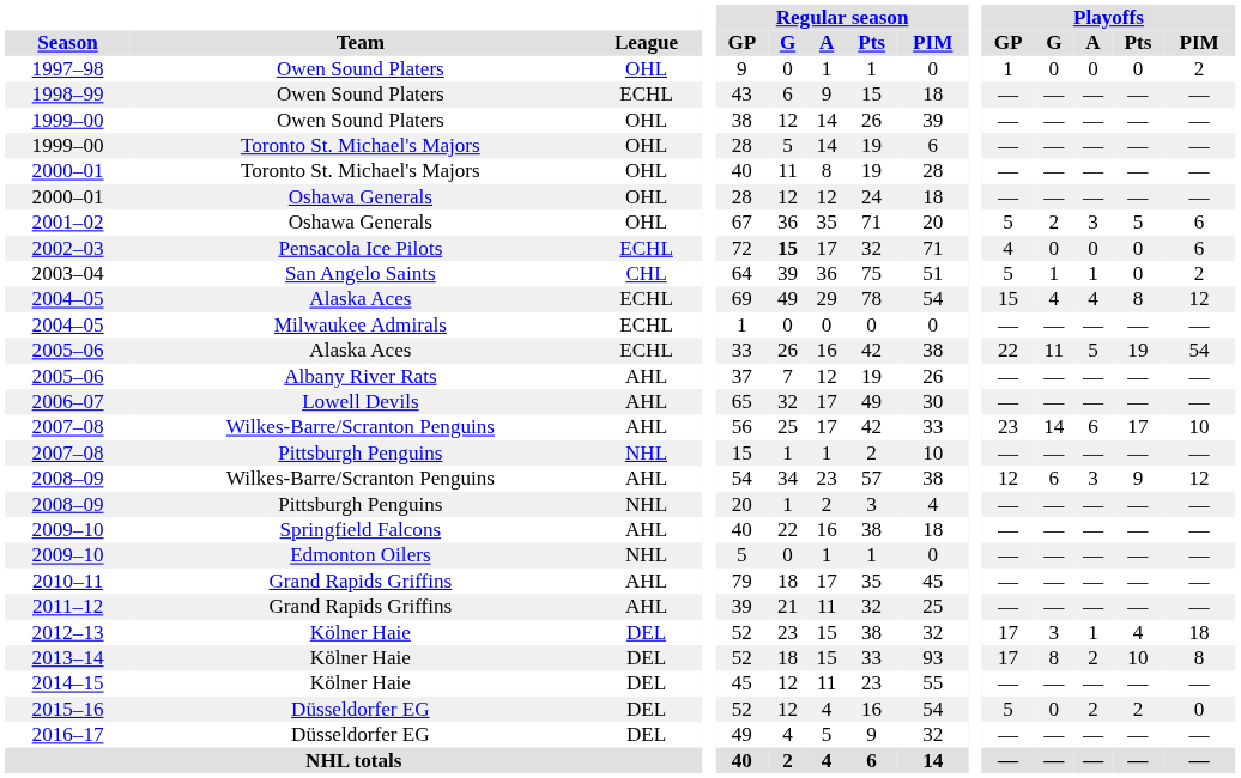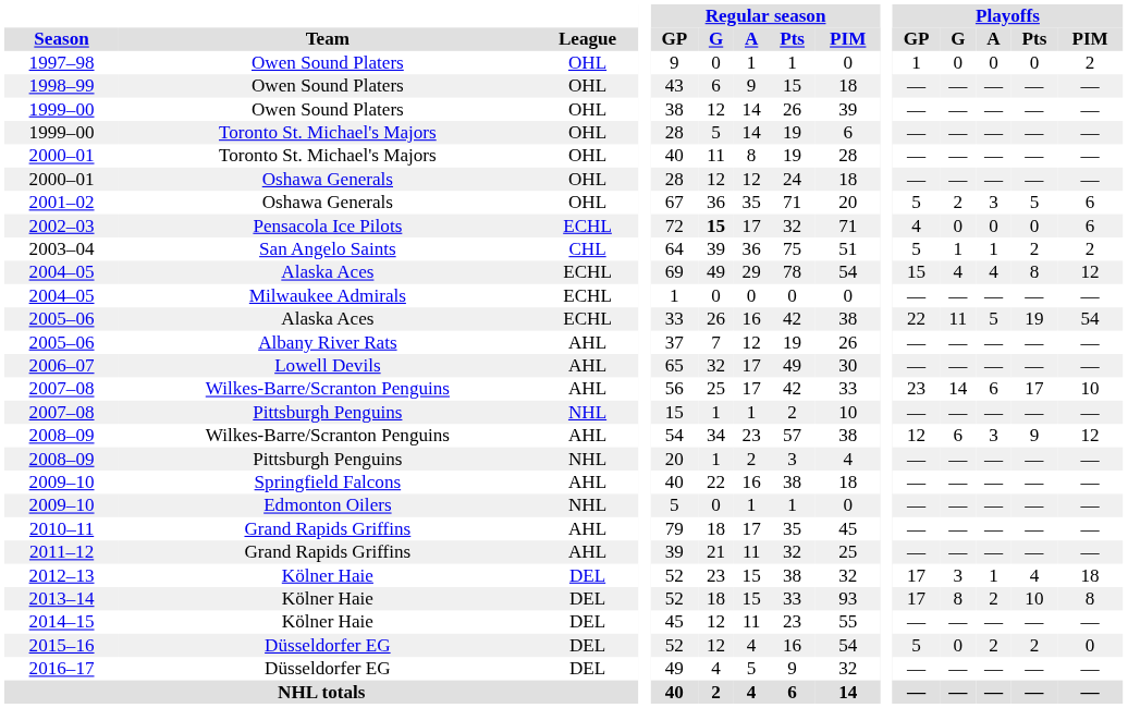 <table border="0" cellpadding="1" cellspacing="0" style="text-align:center; width:60em;">
 <tr style="background:#e0e0e0;">
 <th colspan="3" bgcolor="#ffffff"> </th>
 <th rowspan="103" bgcolor="#ffffff"> </th>
 <th colspan="5"><a href='#'>Regular season</a></th>
 <th rowspan="103" bgcolor="#ffffff"> </th>
 <th colspan="5"><a href='#'>Playoffs</a></th>
 </tr>
 <tr style="background:#e0e0e0;">
 <th><a href='#'>Season</a></th>
 <th>Team</th>
 <th>League</th>
 <th>GP</th>
 <th><a href='#'>G</a></th>
 <th><a href='#'>A</a></th>
 <th><a href='#'>Pts</a></th>
 <th><a href='#'>PIM</a></th>
 <th>GP</th>
 <th>G</th>
 <th>A</th>
 <th>Pts</th>
 <th>PIM</th>
 </tr>
 <tr>
 <td><a href='#'>1997–98</a></td>
 <td><a href='#'>Owen Sound Platers</a></td>
 <td><a href='#'>OHL</a></td>
 <td>9</td>
 <td>0</td>
 <td>1</td>
 <td>1</td>
 <td>0</td>
 <td>1</td>
 <td>0</td>
 <td>0</td>
 <td>0</td>
 <td>2</td>
 </tr>
 <tr style="background:#f0f0f0;">
 <td><a href='#'>1998–99</a></td>
 <td>Owen Sound Platers</td>
-<td>ECHL</td>
+<td>OHL</td>
 <td>43</td>
 <td>6</td>
 <td>9</td>
 <td>15</td>
 <td>18</td>
 <td>—</td>
 <td>—</td>
 <td>—</td>
 <td>—</td>
 <td>—</td>
 </tr>
 <tr>
 <td><a href='#'>1999–00</a></td>
 <td>Owen Sound Platers</td>
 <td>OHL</td>
 <td>38</td>
 <td>12</td>
 <td>14</td>
 <td>26</td>
 <td>39</td>
 <td>—</td>
 <td>—</td>
 <td>—</td>
 <td>—</td>
 <td>—</td>
 </tr>
 <tr style="background:#f0f0f0;">
 <td>1999–00</td>
 <td><a href='#'>Toronto St. Michael's Majors</a></td>
 <td>OHL</td>
 <td>28</td>
 <td>5</td>
 <td>14</td>
 <td>19</td>
 <td>6</td>
 <td>—</td>
 <td>—</td>
 <td>—</td>
 <td>—</td>
 <td>—</td>
 </tr>
 <tr>
 <td><a href='#'>2000–01</a></td>
 <td>Toronto St. Michael's Majors</td>
 <td>OHL</td>
 <td>40</td>
 <td>11</td>
 <td>8</td>
 <td>19</td>
 <td>28</td>
 <td>—</td>
 <td>—</td>
 <td>—</td>
 <td>—</td>
 <td>—</td>
 </tr>
 <tr style="background:#f0f0f0;">
 <td>2000–01</td>
 <td><a href='#'>Oshawa Generals</a></td>
 <td>OHL</td>
 <td>28</td>
 <td>12</td>
 <td>12</td>
 <td>24</td>
 <td>18</td>
 <td>—</td>
 <td>—</td>
 <td>—</td>
 <td>—</td>
 <td>—</td>
 </tr>
 <tr>
 <td><a href='#'>2001–02</a></td>
 <td>Oshawa Generals</td>
 <td>OHL</td>
 <td>67</td>
 <td>36</td>
 <td>35</td>
 <td>71</td>
 <td>20</td>
 <td>5</td>
 <td>2</td>
 <td>3</td>
 <td>5</td>
 <td>6</td>
 </tr>
 <tr style="background:#f0f0f0;">
 <td><a href='#'>2002–03</a></td>
 <td><a href='#'>Pensacola Ice Pilots</a></td>
 <td><a href='#'>ECHL</a></td>
 <td>72</td>
 <td><strong>15</strong></td>
 <td>17</td>
 <td>32</td>
 <td>71</td>
 <td>4</td>
 <td>0</td>
 <td>0</td>
 <td>0</td>
 <td>6</td>
 </tr>
 <tr>
 <td>2003–04</td>
 <td><a href='#'>San Angelo Saints</a></td>
 <td><a href='#'>CHL</a></td>
 <td>64</td>
 <td>39</td>
 <td>36</td>
 <td>75</td>
 <td>51</td>
 <td>5</td>
 <td>1</td>
 <td>1</td>
-<td>0</td>
+<td>2</td>
 <td>2</td>
 </tr>
 <tr style="background:#f0f0f0;">
 <td><a href='#'>2004–05</a></td>
 <td><a href='#'>Alaska Aces</a></td>
 <td>ECHL</td>
 <td>69</td>
 <td>49</td>
 <td>29</td>
 <td>78</td>
 <td>54</td>
 <td>15</td>
 <td>4</td>
 <td>4</td>
 <td>8</td>
 <td>12</td>
 </tr>
 <tr>
 <td><a href='#'>2004–05</a></td>
 <td><a href='#'>Milwaukee Admirals</a></td>
 <td>ECHL</td>
 <td>1</td>
 <td>0</td>
 <td>0</td>
 <td>0</td>
 <td>0</td>
 <td>—</td>
 <td>—</td>
 <td>—</td>
 <td>—</td>
 <td>—</td>
 </tr>
 <tr style="background:#f0f0f0;">
 <td><a href='#'>2005–06</a></td>
 <td>Alaska Aces</td>
 <td>ECHL</td>
 <td>33</td>
 <td>26</td>
 <td>16</td>
 <td>42</td>
 <td>38</td>
 <td>22</td>
 <td>11</td>
 <td>5</td>
 <td>19</td>
 <td>54</td>
 </tr>
 <tr>
 <td><a href='#'>2005–06</a></td>
 <td><a href='#'>Albany River Rats</a></td>
 <td>AHL</td>
 <td>37</td>
 <td>7</td>
 <td>12</td>
 <td>19</td>
 <td>26</td>
 <td>—</td>
 <td>—</td>
 <td>—</td>
 <td>—</td>
 <td>—</td>
 </tr>
 <tr style="background:#f0f0f0;">
 <td><a href='#'>2006–07</a></td>
 <td><a href='#'>Lowell Devils</a></td>
 <td>AHL</td>
 <td>65</td>
 <td>32</td>
 <td>17</td>
 <td>49</td>
 <td>30</td>
 <td>—</td>
 <td>—</td>
 <td>—</td>
 <td>—</td>
 <td>—</td>
 </tr>
 <tr>
 <td><a href='#'>2007–08</a></td>
 <td><a href='#'>Wilkes-Barre/Scranton Penguins</a></td>
 <td>AHL</td>
 <td>56</td>
 <td>25</td>
 <td>17</td>
 <td>42</td>
 <td>33</td>
 <td>23</td>
 <td>14</td>
 <td>6</td>
 <td>17</td>
 <td>10</td>
 </tr>
 <tr style="background:#f0f0f0;">
 <td><a href='#'>2007–08</a></td>
 <td><a href='#'>Pittsburgh Penguins</a></td>
 <td><a href='#'>NHL</a></td>
 <td>15</td>
 <td>1</td>
 <td>1</td>
 <td>2</td>
 <td>10</td>
 <td>—</td>
 <td>—</td>
 <td>—</td>
 <td>—</td>
 <td>—</td>
 </tr>
 <tr>
 <td><a href='#'>2008–09</a></td>
 <td>Wilkes-Barre/Scranton Penguins</td>
 <td>AHL</td>
 <td>54</td>
 <td>34</td>
 <td>23</td>
 <td>57</td>
 <td>38</td>
 <td>12</td>
 <td>6</td>
 <td>3</td>
 <td>9</td>
 <td>12</td>
 </tr>
 <tr style="background:#f0f0f0;">
 <td><a href='#'>2008–09</a></td>
 <td>Pittsburgh Penguins</td>
 <td>NHL</td>
 <td>20</td>
 <td>1</td>
 <td>2</td>
 <td>3</td>
 <td>4</td>
 <td>—</td>
 <td>—</td>
 <td>—</td>
 <td>—</td>
 <td>—</td>
 </tr>
 <tr>
 <td><a href='#'>2009–10</a></td>
 <td><a href='#'>Springfield Falcons</a></td>
 <td>AHL</td>
 <td>40</td>
 <td>22</td>
 <td>16</td>
 <td>38</td>
 <td>18</td>
 <td>—</td>
 <td>—</td>
 <td>—</td>
 <td>—</td>
 <td>—</td>
 </tr>
 <tr style="background:#f0f0f0;">
 <td><a href='#'>2009–10</a></td>
 <td><a href='#'>Edmonton Oilers</a></td>
 <td>NHL</td>
 <td>5</td>
 <td>0</td>
 <td>1</td>
 <td>1</td>
 <td>0</td>
 <td>—</td>
 <td>—</td>
 <td>—</td>
 <td>—</td>
 <td>—</td>
 </tr>
 <tr>
 <td><a href='#'>2010–11</a></td>
 <td><a href='#'>Grand Rapids Griffins</a></td>
 <td>AHL</td>
 <td>79</td>
 <td>18</td>
 <td>17</td>
 <td>35</td>
 <td>45</td>
 <td>—</td>
 <td>—</td>
 <td>—</td>
 <td>—</td>
 <td>—</td>
 </tr>
 <tr style="background:#f0f0f0;">
 <td><a href='#'>2011–12</a></td>
 <td>Grand Rapids Griffins</td>
 <td>AHL</td>
 <td>39</td>
 <td>21</td>
 <td>11</td>
 <td>32</td>
 <td>25</td>
 <td>—</td>
 <td>—</td>
 <td>—</td>
 <td>—</td>
 <td>—</td>
 </tr>
 <tr>
 <td><a href='#'>2012–13</a></td>
 <td><a href='#'>Kölner Haie</a></td>
 <td><a href='#'>DEL</a></td>
 <td>52</td>
 <td>23</td>
 <td>15</td>
 <td>38</td>
 <td>32</td>
 <td>17</td>
 <td>3</td>
 <td>1</td>
 <td>4</td>
 <td>18</td>
 </tr>
 <tr style="background:#f0f0f0;">
 <td><a href='#'>2013–14</a></td>
 <td>Kölner Haie</td>
 <td>DEL</td>
 <td>52</td>
 <td>18</td>
 <td>15</td>
 <td>33</td>
 <td>93</td>
 <td>17</td>
 <td>8</td>
 <td>2</td>
 <td>10</td>
 <td>8</td>
 </tr>
 <tr>
 <td><a href='#'>2014–15</a></td>
 <td>Kölner Haie</td>
 <td>DEL</td>
 <td>45</td>
 <td>12</td>
 <td>11</td>
 <td>23</td>
 <td>55</td>
 <td>—</td>
 <td>—</td>
 <td>—</td>
 <td>—</td>
 <td>—</td>
 </tr>
 <tr style="background:#f0f0f0;">
 <td><a href='#'>2015–16</a></td>
 <td><a href='#'>Düsseldorfer EG</a></td>
 <td>DEL</td>
 <td>52</td>
 <td>12</td>
 <td>4</td>
 <td>16</td>
 <td>54</td>
 <td>5</td>
 <td>0</td>
 <td>2</td>
 <td>2</td>
 <td>0</td>
 </tr>
 <tr>
 <td><a href='#'>2016–17</a></td>
 <td>Düsseldorfer EG</td>
 <td>DEL</td>
 <td>49</td>
 <td>4</td>
 <td>5</td>
 <td>9</td>
 <td>32</td>
 <td>—</td>
 <td>—</td>
 <td>—</td>
 <td>—</td>
 <td>—</td>
 </tr>
 <tr style="background:#e0e0e0;">
 <th colspan="3">NHL totals</th>
 <th>40</th>
 <th>2</th>
 <th>4</th>
 <th>6</th>
 <th>14</th>
 <th>—</th>
 <th>—</th>
 <th>—</th>
 <th>—</th>
 <th>—</th>
 </tr>
 </table>
